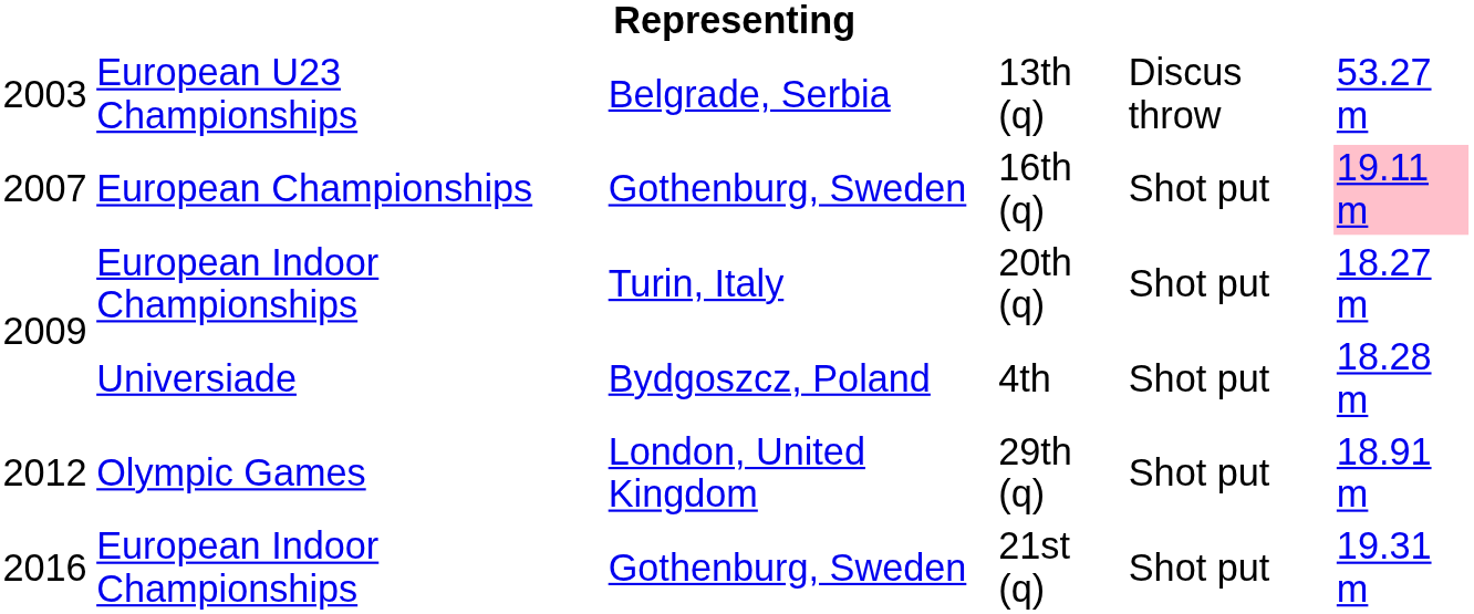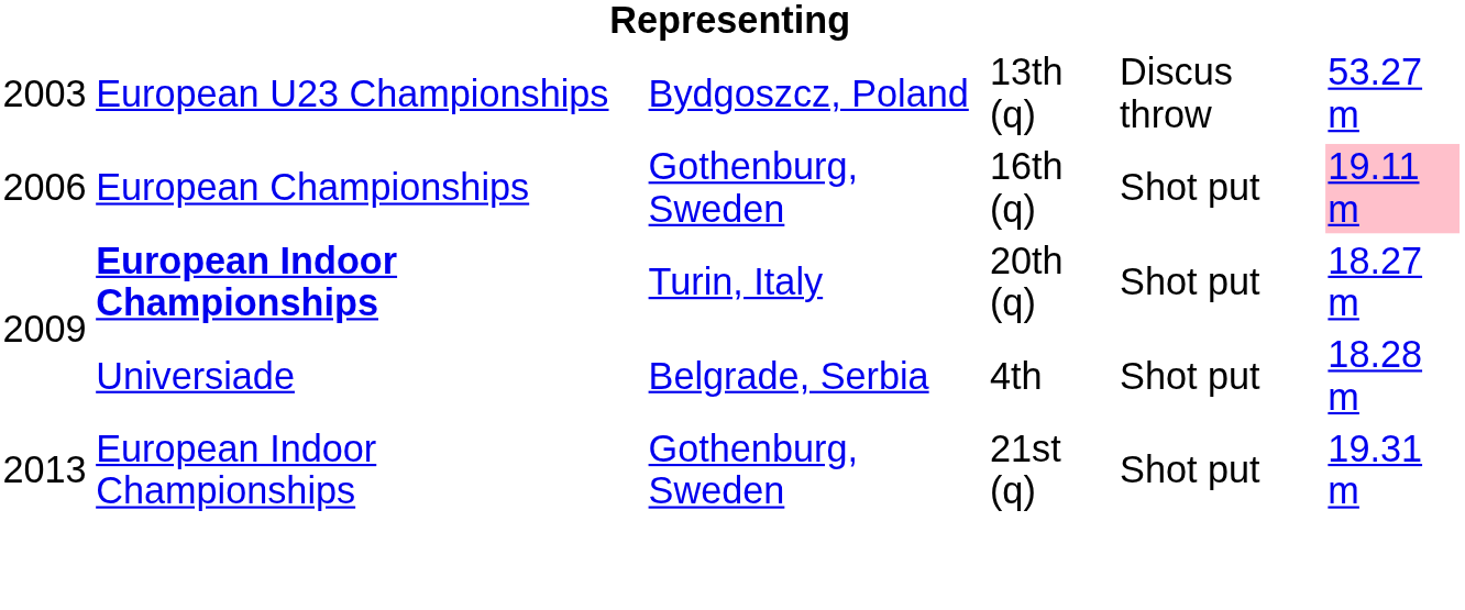 <table>
 <tr>
 <th colspan="6">Representing </th>
 </tr>
 <tr>
 <td>2003</td>
 <td><a href='#'>European U23 Championships</a></td>
-<td><a href='#'>Belgrade, Serbia</a></td>
+<td><a href='#'>Bydgoszcz, Poland</a></td>
 <td>13th (q)</td>
 <td>Discus throw</td>
 <td><a href='#'>53.27 m</a></td>
 </tr>
 <tr>
-<td>2007</td>
+<td>2006</td>
 <td><a href='#'>European Championships</a></td>
 <td><a href='#'>Gothenburg, Sweden</a></td>
 <td>16th (q)</td>
 <td>Shot put</td>
 <td style="background: pink;"><a href='#'>19.11 m</a></td>
 </tr>
 <tr>
 <td rowspan=2>2009</td>
-<td><a href='#'>European Indoor Championships</a></td>
+<td><strong><a href='#'>European Indoor Championships</a></strong></td>
 <td><a href='#'>Turin, Italy</a></td>
 <td>20th (q)</td>
 <td>Shot put</td>
 <td><a href='#'>18.27 m</a></td>
 </tr>
 <tr>
 <td><a href='#'>Universiade</a></td>
-<td><a href='#'>Bydgoszcz, Poland</a></td>
+<td><a href='#'>Belgrade, Serbia</a></td>
 <td>4th</td>
 <td>Shot put</td>
 <td><a href='#'>18.28 m</a></td>
 </tr>
 <tr>
-<td>2012</td>
-<td><a href='#'>Olympic Games</a></td>
-<td><a href='#'>London, United Kingdom</a></td>
-<td>29th (q)</td>
-<td>Shot put</td>
-<td><a href='#'>18.91 m</a></td>
-</tr>
-<tr>
-<td>2016</td>
+<td>2013</td>
 <td><a href='#'>European Indoor Championships</a></td>
 <td><a href='#'>Gothenburg, Sweden</a></td>
 <td>21st (q)</td>
 <td>Shot put</td>
 <td><a href='#'>19.31 m</a></td>
 </tr>
 </table>
